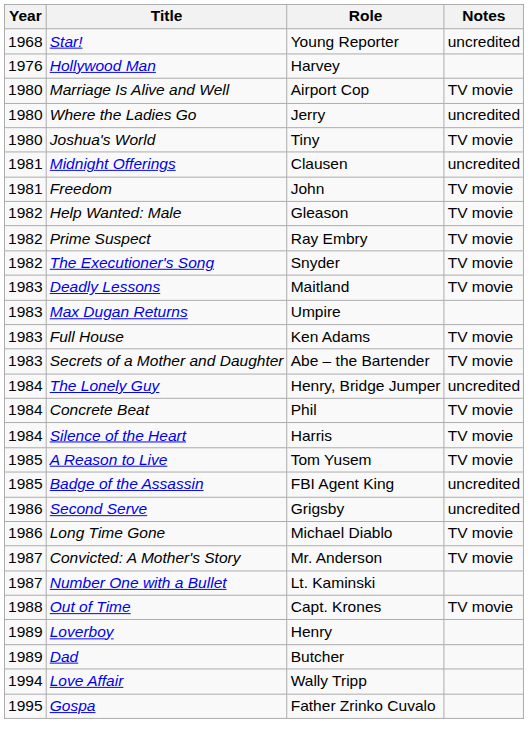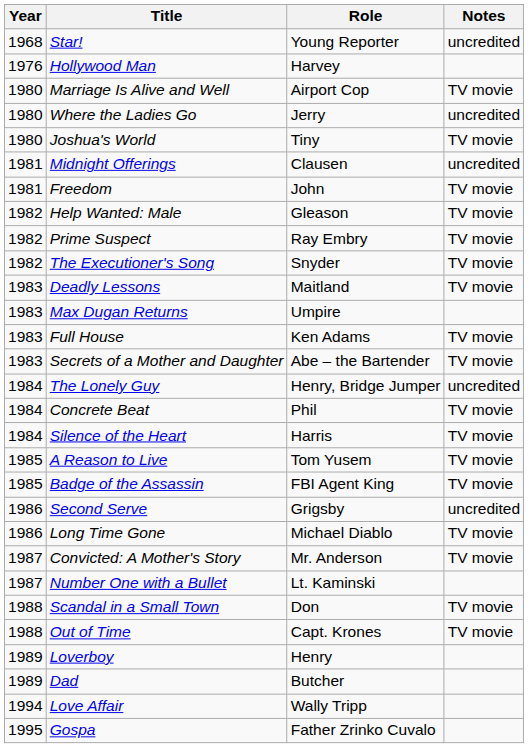 <table class="wikitable">
 <tr>
 <th>Year</th>
 <th>Title</th>
 <th>Role</th>
 <th>Notes</th>
 </tr>
 <tr>
 <td>1968</td>
 <td><em><a href='#'>Star!</a></em></td>
 <td>Young Reporter</td>
 <td>uncredited</td>
 </tr>
 <tr>
 <td>1976</td>
 <td><em><a href='#'>Hollywood Man</a></em></td>
 <td>Harvey</td>
 <td></td>
 </tr>
 <tr>
 <td>1980</td>
 <td><em>Marriage Is Alive and Well</em></td>
 <td>Airport Cop</td>
 <td>TV movie</td>
 </tr>
 <tr>
 <td>1980</td>
 <td><em>Where the Ladies Go</em></td>
 <td>Jerry</td>
 <td>uncredited</td>
 </tr>
 <tr>
 <td>1980</td>
 <td><em>Joshua's World</em></td>
 <td>Tiny</td>
 <td>TV movie</td>
 </tr>
 <tr>
 <td>1981</td>
 <td><em><a href='#'>Midnight Offerings</a></em></td>
 <td>Clausen</td>
 <td>uncredited</td>
 </tr>
 <tr>
 <td>1981</td>
 <td><em>Freedom</em></td>
 <td>John</td>
 <td>TV movie</td>
 </tr>
 <tr>
 <td>1982</td>
 <td><em>Help Wanted: Male</em></td>
 <td>Gleason</td>
 <td>TV movie</td>
 </tr>
 <tr>
 <td>1982</td>
 <td><em>Prime Suspect</em></td>
 <td>Ray Embry</td>
 <td>TV movie</td>
 </tr>
 <tr>
 <td>1982</td>
 <td><em><a href='#'>The Executioner's Song</a></em></td>
 <td>Snyder</td>
 <td>TV movie</td>
 </tr>
 <tr>
 <td>1983</td>
 <td><em><a href='#'>Deadly Lessons</a></em></td>
 <td>Maitland</td>
 <td>TV movie</td>
 </tr>
 <tr>
 <td>1983</td>
 <td><em><a href='#'>Max Dugan Returns</a></em></td>
 <td>Umpire</td>
 <td></td>
 </tr>
 <tr>
 <td>1983</td>
 <td><em>Full House</em></td>
 <td>Ken Adams</td>
 <td>TV movie</td>
 </tr>
 <tr>
 <td>1983</td>
 <td><em>Secrets of a Mother and Daughter</em></td>
 <td>Abe – the Bartender</td>
 <td>TV movie</td>
 </tr>
 <tr>
 <td>1984</td>
 <td><em><a href='#'>The Lonely Guy</a></em></td>
 <td>Henry, Bridge Jumper</td>
 <td>uncredited</td>
 </tr>
 <tr>
 <td>1984</td>
 <td><em>Concrete Beat</em></td>
 <td>Phil</td>
 <td>TV movie</td>
 </tr>
 <tr>
 <td>1984</td>
 <td><em><a href='#'>Silence of the Heart</a></em></td>
 <td>Harris</td>
 <td>TV movie</td>
 </tr>
 <tr>
 <td>1985</td>
 <td><em><a href='#'>A Reason to Live</a></em></td>
 <td>Tom Yusem</td>
 <td>TV movie</td>
 </tr>
 <tr>
 <td>1985</td>
 <td><em><a href='#'>Badge of the Assassin</a></em></td>
 <td>FBI Agent King</td>
-<td>uncredited</td>
+<td>TV movie</td>
 </tr>
 <tr>
 <td>1986</td>
 <td><em><a href='#'>Second Serve</a></em></td>
 <td>Grigsby</td>
 <td>uncredited</td>
 </tr>
 <tr>
 <td>1986</td>
 <td><em>Long Time Gone</em></td>
 <td>Michael Diablo</td>
 <td>TV movie</td>
 </tr>
 <tr>
 <td>1987</td>
 <td><em>Convicted: A Mother's Story</em></td>
 <td>Mr. Anderson</td>
 <td>TV movie</td>
 </tr>
 <tr>
 <td>1987</td>
 <td><em><a href='#'>Number One with a Bullet</a></em></td>
 <td>Lt. Kaminski</td>
 <td></td>
+</tr>
+<tr>
+<td>1988</td>
+<td><em><a href='#'>Scandal in a Small Town</a></em></td>
+<td>Don</td>
+<td>TV movie</td>
 </tr>
 <tr>
 <td>1988</td>
 <td><em><a href='#'>Out of Time</a></em></td>
 <td>Capt. Krones</td>
 <td>TV movie</td>
 </tr>
 <tr>
 <td>1989</td>
 <td><em><a href='#'>Loverboy</a></em></td>
 <td>Henry</td>
 <td></td>
 </tr>
 <tr>
 <td>1989</td>
 <td><em><a href='#'>Dad</a></em></td>
 <td>Butcher</td>
 <td></td>
 </tr>
 <tr>
 <td>1994</td>
 <td><em><a href='#'>Love Affair</a></em></td>
 <td>Wally Tripp</td>
 <td></td>
 </tr>
 <tr>
 <td>1995</td>
 <td><em><a href='#'>Gospa</a></em></td>
 <td>Father Zrinko Cuvalo</td>
 <td></td>
 </tr>
 </table>
